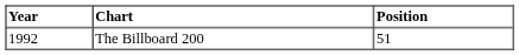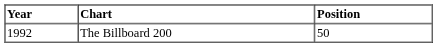 <table border=1 cellspacing=0 cellpadding=2 width="550px">
 <tr>
 <th align="left">Year</th>
 <th align="left">Chart</th>
 <th align="left">Position</th>
 </tr>
 <tr>
 <td align="left">1992</td>
 <td align="left">The Billboard 200</td>
-<td align="left">51</td>
+<td align="left">50</td>
 </tr>
 <tr>
 </tr>
 </table>
